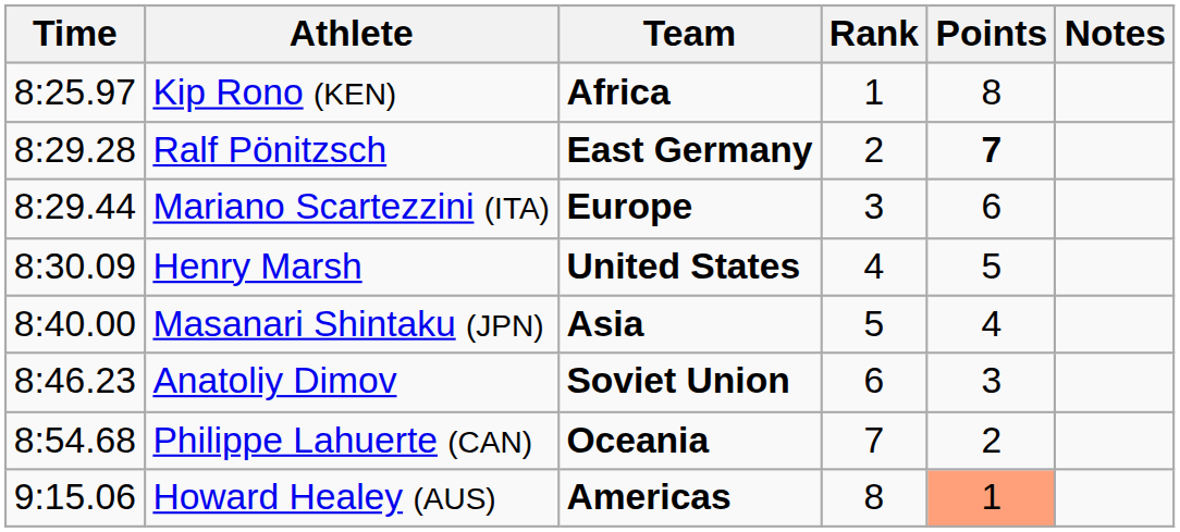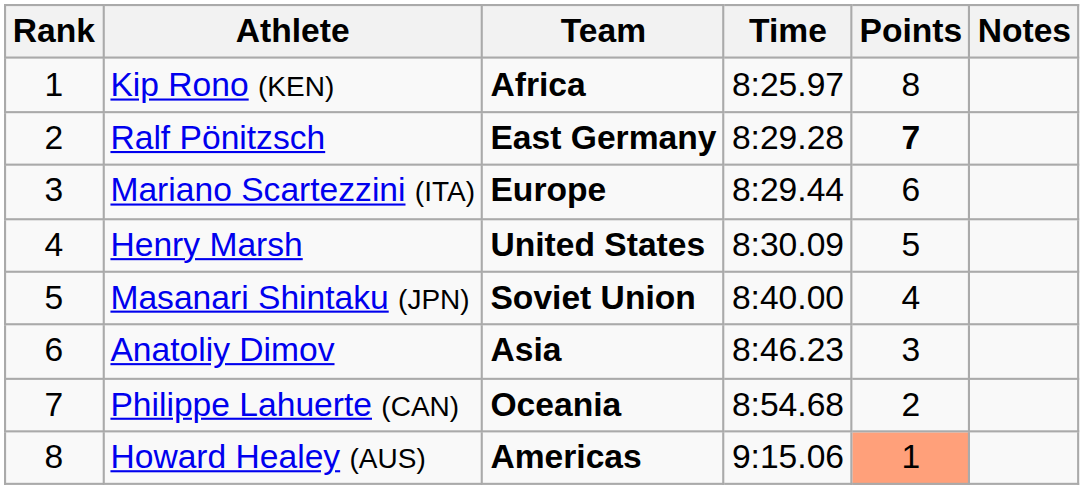 <table class="wikitable" style="text-align:center">
 <tr>
-<th>Time</th>
+<th>Rank</th>
 <th>Athlete</th>
 <th>Team</th>
-<th>Rank</th>
+<th>Time</th>
 <th>Points</th>
 <th>Notes</th>
 </tr>
 <tr>
-<td>8:25.97</td>
+<td>1</td>
 <td align="left"><a href='#'>Kip Rono</a> <small>(KEN)</small></td>
 <td align=left><strong>Africa</strong></td>
-<td>1</td>
+<td>8:25.97</td>
 <td>8</td>
 <td></td>
 </tr>
 <tr>
-<td>8:29.28</td>
+<td>2</td>
 <td align="left"><a href='#'>Ralf Pönitzsch</a></td>
 <td align=left><strong>East Germany</strong></td>
-<td>2</td>
+<td>8:29.28</td>
 <td><strong>7</strong></td>
 <td></td>
 </tr>
 <tr>
-<td>8:29.44</td>
+<td>3</td>
 <td align="left"><a href='#'>Mariano Scartezzini</a> <small>(ITA)</small></td>
 <td align=left><strong>Europe</strong></td>
-<td>3</td>
+<td>8:29.44</td>
 <td>6</td>
 <td></td>
 </tr>
 <tr>
-<td>8:30.09</td>
+<td>4</td>
 <td align="left"><a href='#'>Henry Marsh</a></td>
 <td align=left><strong>United States</strong></td>
-<td>4</td>
+<td>8:30.09</td>
 <td>5</td>
 <td></td>
 </tr>
 <tr>
+<td>5</td>
+<td align="left"><a href='#'>Masanari Shintaku</a> <small>(JPN)</small></td>
+<td align=left><strong>Soviet Union</strong></td>
 <td>8:40.00</td>
-<td align="left"><a href='#'>Masanari Shintaku</a> <small>(JPN)</small></td>
-<td align=left><strong>Asia</strong></td>
-<td>5</td>
 <td>4</td>
 <td></td>
 </tr>
 <tr>
+<td>6</td>
+<td align="left"><a href='#'>Anatoliy Dimov</a></td>
+<td align=left><strong>Asia</strong></td>
 <td>8:46.23</td>
-<td align="left"><a href='#'>Anatoliy Dimov</a></td>
-<td align=left><strong>Soviet Union</strong></td>
-<td>6</td>
 <td>3</td>
 <td></td>
 </tr>
 <tr>
-<td>8:54.68</td>
+<td>7</td>
 <td align="left"><a href='#'>Philippe Lahuerte</a> <small>(CAN)</small></td>
 <td align=left><strong>Oceania</strong></td>
-<td>7</td>
+<td>8:54.68</td>
 <td>2</td>
 <td></td>
 </tr>
 <tr>
-<td>9:15.06</td>
+<td>8</td>
 <td align="left"><a href='#'>Howard Healey</a> <small>(AUS)</small></td>
 <td align=left><strong>Americas</strong></td>
-<td>8</td>
+<td>9:15.06</td>
 <td style="background: lightsalmon;">1</td>
 <td></td>
 </tr>
 </table>
